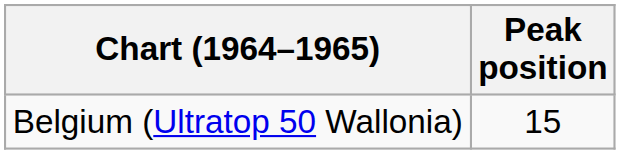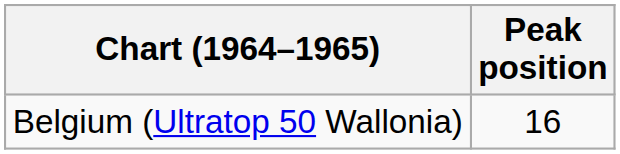 <table class="wikitable">
 <tr>
 <th align="left">Chart (1964–1965)</th>
 <th align="center">Peak<br>position</th>
 </tr>
 <tr>
 <td align="left">Belgium (<a href='#'>Ultratop 50</a> Wallonia)</td>
-<td align="center">15</td>
+<td align="center">16</td>
 </tr>
 </table>
